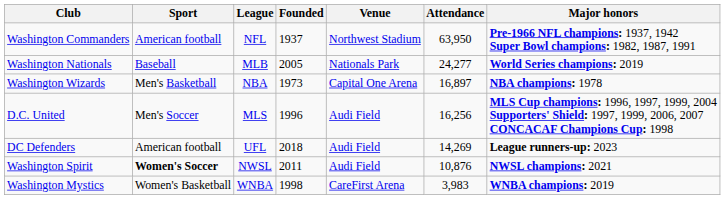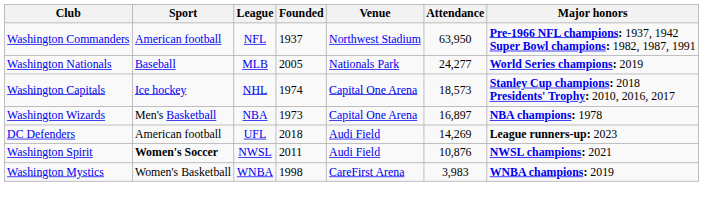 <table class="wikitable sortable">
 <tr>
 <th>Club</th>
 <th>Sport</th>
 <th>League</th>
 <th>Founded</th>
 <th>Venue</th>
 <th>Attendance</th>
 <th>Major honors</th>
 </tr>
 <tr>
 <td><a href='#'>Washington Commanders</a></td>
 <td><a href='#'>American football</a></td>
 <td align=center><a href='#'>NFL</a></td>
 <td>1937</td>
 <td><a href='#'>Northwest Stadium</a></td>
 <td align=center>63,950</td>
 <td><strong><a href='#'>Pre-1966 NFL champions</a>:</strong> 1937, 1942<br><strong><a href='#'>Super Bowl champions</a>:</strong> 1982, 1987, 1991<br></td>
 </tr>
 <tr>
 <td><a href='#'>Washington Nationals</a></td>
 <td><a href='#'>Baseball</a></td>
 <td align=center><a href='#'>MLB</a></td>
 <td>2005</td>
 <td><a href='#'>Nationals Park</a></td>
 <td align=center>24,277</td>
 <td><strong><a href='#'>World Series champions</a>:</strong> 2019<br></td>
 </tr>
 <tr>
+<td><a href='#'>Washington Capitals</a></td>
+<td><a href='#'>Ice hockey</a></td>
+<td align=center><a href='#'>NHL</a></td>
+<td>1974</td>
+<td><a href='#'>Capital One Arena</a></td>
+<td align=center>18,573</td>
+<td><strong><a href='#'>Stanley Cup champions</a>:</strong> 2018<br><strong><a href='#'>Presidents' Trophy</a>:</strong> 2010, 2016, 2017<br></td>
+</tr>
+<tr>
 <td><a href='#'>Washington Wizards</a></td>
 <td>Men's <a href='#'>Basketball</a></td>
 <td align=center><a href='#'>NBA</a></td>
 <td>1973</td>
 <td><a href='#'>Capital One Arena</a></td>
 <td align=center>16,897</td>
 <td><strong><a href='#'>NBA champions</a>:</strong> 1978<br></td>
-</tr>
-<tr>
-<td><a href='#'>D.C. United</a></td>
-<td>Men's <a href='#'>Soccer</a></td>
-<td align=center><a href='#'>MLS</a></td>
-<td>1996</td>
-<td><a href='#'>Audi Field</a></td>
-<td align=center>16,256</td>
-<td><strong><a href='#'>MLS Cup champions</a>:</strong> 1996, 1997, 1999, 2004<br><strong><a href='#'>Supporters' Shield</a>:</strong> 1997, 1999, 2006, 2007<br><strong><a href='#'>CONCACAF Champions Cup</a>:</strong> 1998<br></td>
 </tr>
 <tr>
 <td><a href='#'>DC Defenders</a></td>
 <td>American football</td>
 <td align=center><a href='#'>UFL</a></td>
 <td>2018</td>
 <td><a href='#'>Audi Field</a></td>
 <td align=center>14,269</td>
 <td><strong>League runners-up:</strong> 2023<br></td>
 </tr>
 <tr>
 <td><a href='#'>Washington Spirit</a></td>
 <td><strong>Women's Soccer</strong></td>
 <td align=center><a href='#'>NWSL</a></td>
 <td>2011</td>
 <td><a href='#'>Audi Field</a></td>
 <td align=center>10,876</td>
 <td><strong><a href='#'>NWSL champions</a>:</strong> 2021<br></td>
 </tr>
 <tr>
 <td><a href='#'>Washington Mystics</a></td>
 <td>Women's Basketball</td>
 <td align=center><a href='#'>WNBA</a></td>
 <td>1998</td>
 <td><a href='#'>CareFirst Arena</a></td>
 <td align=center>3,983</td>
 <td><strong><a href='#'>WNBA champions</a>:</strong> 2019<br></td>
 </tr>
 </table>
